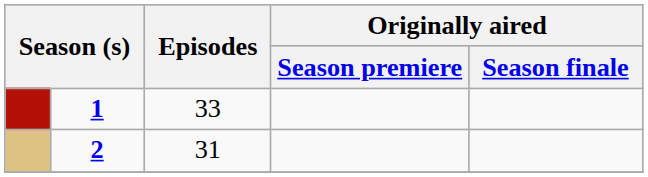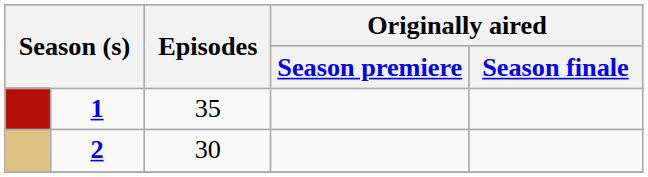 <table class="wikitable" style="text-align: center;">
 <tr>
 <th style="padding: 0 8px;" colspan="2" rowspan="2">Season (s)</th>
 <th style="padding: 0 8px;" rowspan="2">Episodes</th>
 <th colspan="2">Originally aired</th>
 </tr>
 <tr>
 <th><a href='#'>Season premiere</a></th>
 <th style="padding: 0 8px;"><a href='#'>Season finale</a></th>
 </tr>
 <tr>
 <td style="background:#B31007;"></td>
 <td><strong><a href='#'>1</a></strong></td>
-<td>33</td>
+<td>35</td>
 <td style="padding: 0 8px;"></td>
 <td style="padding: 0 8px;"></td>
 </tr>
 <tr>
 <td style="background:#DDC283;"></td>
 <td><strong><a href='#'>2</a></strong></td>
-<td>31</td>
+<td>30</td>
 <td style="padding: 0 8px;"></td>
 <td style="padding: 0 8px;"></td>
 </tr>
 <tr>
 </tr>
 </table>
